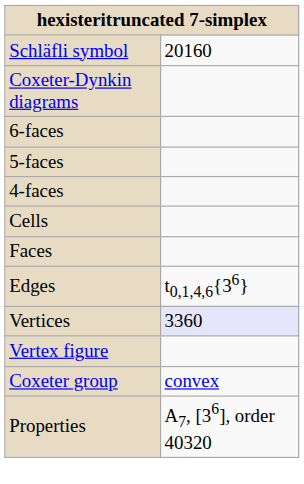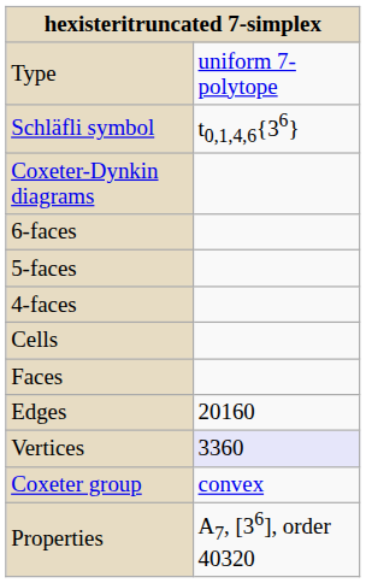 <table class="wikitable" style="float:right; margin-left:8px; width:250px">
 <tr>
 <th style="background:#e7dcc3;" colspan="2">hexisteritruncated 7-simplex</th>
 </tr>
 <tr>
+<td style="background:#e7dcc3;">Type</td>
+<td><a href='#'>uniform 7-polytope</a></td>
+</tr>
+<tr>
 <td style="background:#e7dcc3;"><a href='#'>Schläfli symbol</a></td>
-<td>20160</td>
+<td>t<sub>0,1,4,6</sub>{3<sup>6</sup>}</td>
 </tr>
 <tr>
 <td style="background:#e7dcc3;"><a href='#'>Coxeter-Dynkin diagrams</a></td>
 <td></td>
 </tr>
 <tr>
 <td style="background:#e7dcc3;">6-faces</td>
 <td></td>
 </tr>
 <tr>
 <td style="background:#e7dcc3;">5-faces</td>
 <td></td>
 </tr>
 <tr>
 <td style="background:#e7dcc3;">4-faces</td>
 <td></td>
 </tr>
 <tr>
 <td style="background:#e7dcc3;">Cells</td>
 <td></td>
 </tr>
 <tr>
 <td style="background:#e7dcc3;">Faces</td>
 <td></td>
 </tr>
 <tr>
 <td style="background:#e7dcc3;">Edges</td>
-<td>t<sub>0,1,4,6</sub>{3<sup>6</sup>}</td>
+<td>20160</td>
 </tr>
 <tr>
 <td style="background:#e7dcc3;">Vertices</td>
 <td style="background: lavender;">3360</td>
-</tr>
-<tr>
-<td style="background:#e7dcc3;"><a href='#'>Vertex figure</a></td>
-<td></td>
 </tr>
 <tr>
 <td style="background:#e7dcc3;"><a href='#'>Coxeter group</a></td>
 <td><a href='#'>convex</a></td>
 </tr>
 <tr>
 <td style="background:#e7dcc3;">Properties</td>
 <td>A<sub>7</sub>, [3<sup>6</sup>], order 40320</td>
 </tr>
 </table>
